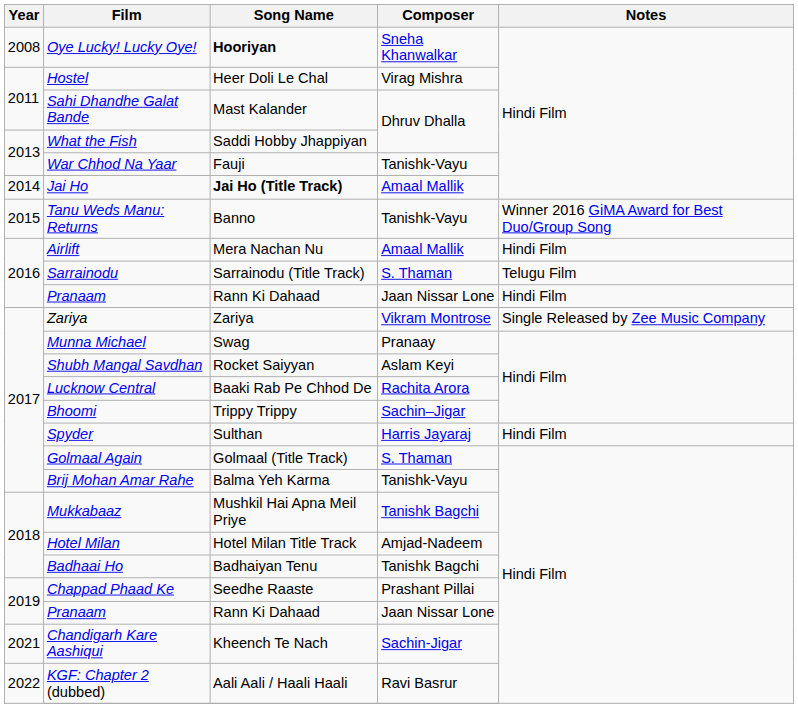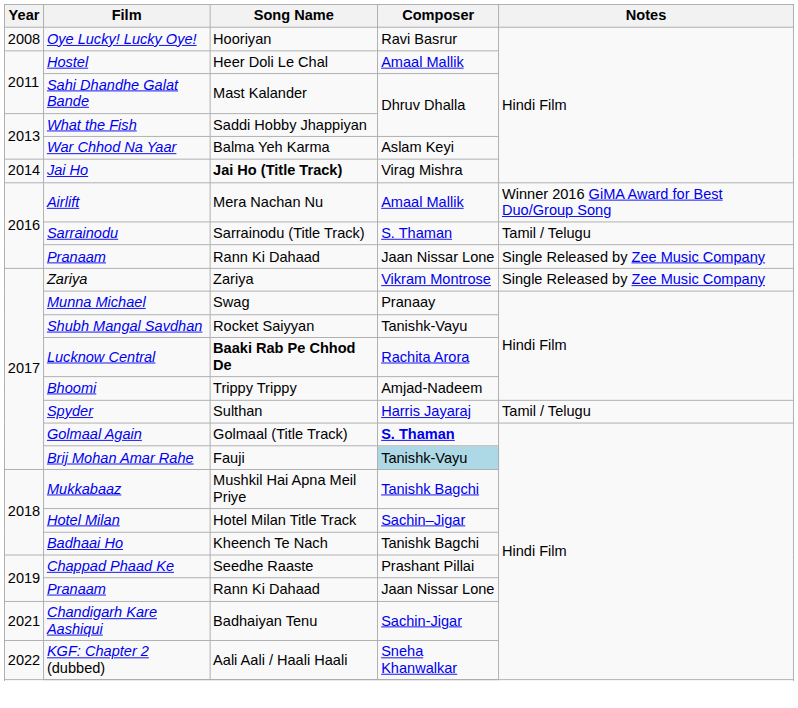 <table class="wikitable">
 <tr>
 <th>Year</th>
 <th>Film</th>
 <th>Song Name</th>
 <th>Composer</th>
 <th>Notes</th>
 </tr>
 <tr>
 <td>2008</td>
 <td><em><a href='#'>Oye Lucky! Lucky Oye!</a></em></td>
-<td><strong>Hooriyan</strong></td>
-<td><a href='#'>Sneha Khanwalkar</a></td>
+<td>Hooriyan</td>
+<td>Ravi Basrur</td>
 <td rowspan="6">Hindi Film</td>
 </tr>
 <tr>
 <td rowspan=2>2011</td>
 <td><em><a href='#'>Hostel</a></em></td>
 <td>Heer Doli Le Chal</td>
-<td>Virag Mishra</td>
+<td><a href='#'>Amaal Mallik</a></td>
 </tr>
 <tr>
 <td><em><a href='#'>Sahi Dhandhe Galat Bande</a></em></td>
 <td>Mast Kalander</td>
 <td rowspan="2">Dhruv Dhalla</td>
 </tr>
 <tr>
 <td rowspan=2>2013</td>
 <td><em><a href='#'>What the Fish</a></em></td>
 <td>Saddi Hobby Jhappiyan</td>
 </tr>
 <tr>
 <td><em><a href='#'>War Chhod Na Yaar</a></em></td>
-<td>Fauji</td>
-<td>Tanishk-Vayu</td>
+<td>Balma Yeh Karma</td>
+<td>Aslam Keyi</td>
 </tr>
 <tr>
 <td>2014</td>
 <td><em><a href='#'>Jai Ho</a></em></td>
 <td><strong>Jai Ho (Title Track)</strong></td>
-<td><a href='#'>Amaal Mallik</a></td>
-</tr>
-<tr>
-<td>2015</td>
-<td><em><a href='#'>Tanu Weds Manu: Returns</a></em></td>
-<td>Banno</td>
-<td>Tanishk-Vayu</td>
-<td>Winner 2016 <a href='#'>GiMA Award for Best Duo/Group Song</a></td>
+<td>Virag Mishra</td>
 </tr>
 <tr>
 <td rowspan=3>2016</td>
 <td><em><a href='#'>Airlift</a></em></td>
 <td>Mera Nachan Nu</td>
 <td><a href='#'>Amaal Mallik</a></td>
-<td>Hindi Film</td>
+<td>Winner 2016 <a href='#'>GiMA Award for Best Duo/Group Song</a></td>
 </tr>
 <tr>
 <td><em><a href='#'>Sarrainodu</a></em></td>
 <td>Sarrainodu (Title Track)</td>
 <td><a href='#'>S. Thaman</a></td>
-<td>Telugu Film</td>
+<td>Tamil / Telugu</td>
 </tr>
 <tr>
 <td><em><a href='#'>Pranaam</a></em></td>
 <td>Rann Ki Dahaad</td>
 <td>Jaan Nissar Lone</td>
-<td>Hindi Film</td>
+<td>Single Released by <a href='#'>Zee Music Company</a></td>
 </tr>
 <tr>
 <td rowspan=8>2017</td>
 <td><em>Zariya</em></td>
 <td>Zariya</td>
 <td><a href='#'>Vikram Montrose</a></td>
 <td>Single Released by <a href='#'>Zee Music Company</a></td>
 </tr>
 <tr>
 <td><em><a href='#'>Munna Michael</a></em></td>
 <td>Swag</td>
 <td>Pranaay</td>
 <td rowspan="4">Hindi Film</td>
 </tr>
 <tr>
 <td><em><a href='#'>Shubh Mangal Savdhan</a></em></td>
 <td>Rocket Saiyyan</td>
-<td>Aslam Keyi</td>
+<td>Tanishk-Vayu</td>
 </tr>
 <tr>
 <td><em><a href='#'>Lucknow Central</a></em></td>
-<td>Baaki Rab Pe Chhod De</td>
+<td><strong>Baaki Rab Pe Chhod De</strong></td>
 <td><a href='#'>Rachita Arora</a></td>
 </tr>
 <tr>
 <td><em><a href='#'>Bhoomi</a></em></td>
 <td>Trippy Trippy</td>
-<td><a href='#'>Sachin–Jigar</a></td>
+<td>Amjad-Nadeem</td>
 </tr>
 <tr>
 <td><em><a href='#'>Spyder</a></em></td>
 <td>Sulthan</td>
 <td><a href='#'>Harris Jayaraj</a></td>
-<td>Hindi Film</td>
+<td>Tamil / Telugu</td>
 </tr>
 <tr>
 <td><em><a href='#'>Golmaal Again</a></em></td>
 <td>Golmaal (Title Track)</td>
-<td><a href='#'>S. Thaman</a></td>
+<td><strong><a href='#'>S. Thaman</a></strong></td>
 <td rowspan="11">Hindi Film</td>
 </tr>
 <tr>
 <td><em><a href='#'>Brij Mohan Amar Rahe</a></em></td>
-<td>Balma Yeh Karma</td>
-<td>Tanishk-Vayu</td>
+<td>Fauji</td>
+<td style="background: lightblue;">Tanishk-Vayu</td>
 </tr>
 <tr>
 <td rowspan="3">2018</td>
 <td><em><a href='#'>Mukkabaaz</a></em></td>
 <td>Mushkil Hai Apna Meil Priye</td>
 <td><a href='#'>Tanishk Bagchi</a></td>
 </tr>
 <tr>
 <td><em><a href='#'>Hotel Milan</a></em></td>
 <td>Hotel Milan Title Track</td>
-<td>Amjad-Nadeem</td>
+<td><a href='#'>Sachin–Jigar</a></td>
 </tr>
 <tr>
 <td><em><a href='#'>Badhaai Ho</a></em></td>
-<td>Badhaiyan Tenu</td>
+<td>Kheench Te Nach</td>
 <td>Tanishk Bagchi</td>
 </tr>
 <tr>
 <td rowspan=2>2019</td>
 <td><em><a href='#'>Chappad Phaad Ke</a></em></td>
 <td>Seedhe Raaste</td>
 <td>Prashant Pillai</td>
 </tr>
 <tr>
 <td><em><a href='#'>Pranaam</a></em></td>
 <td>Rann Ki Dahaad</td>
 <td>Jaan Nissar Lone</td>
 </tr>
 <tr>
 <td>2021</td>
 <td><em><a href='#'>Chandigarh Kare Aashiqui</a></em></td>
-<td>Kheench Te Nach</td>
+<td>Badhaiyan Tenu</td>
 <td><a href='#'>Sachin-Jigar</a></td>
 </tr>
 <tr>
 <td rowspan="3">2022</td>
 <td><em><a href='#'>KGF: Chapter 2</a></em> (dubbed)</td>
 <td>Aali Aali / Haali Haali</td>
-<td>Ravi Basrur</td>
+<td><a href='#'>Sneha Khanwalkar</a></td>
 </tr>
 <tr>
 </tr>
 </table>
